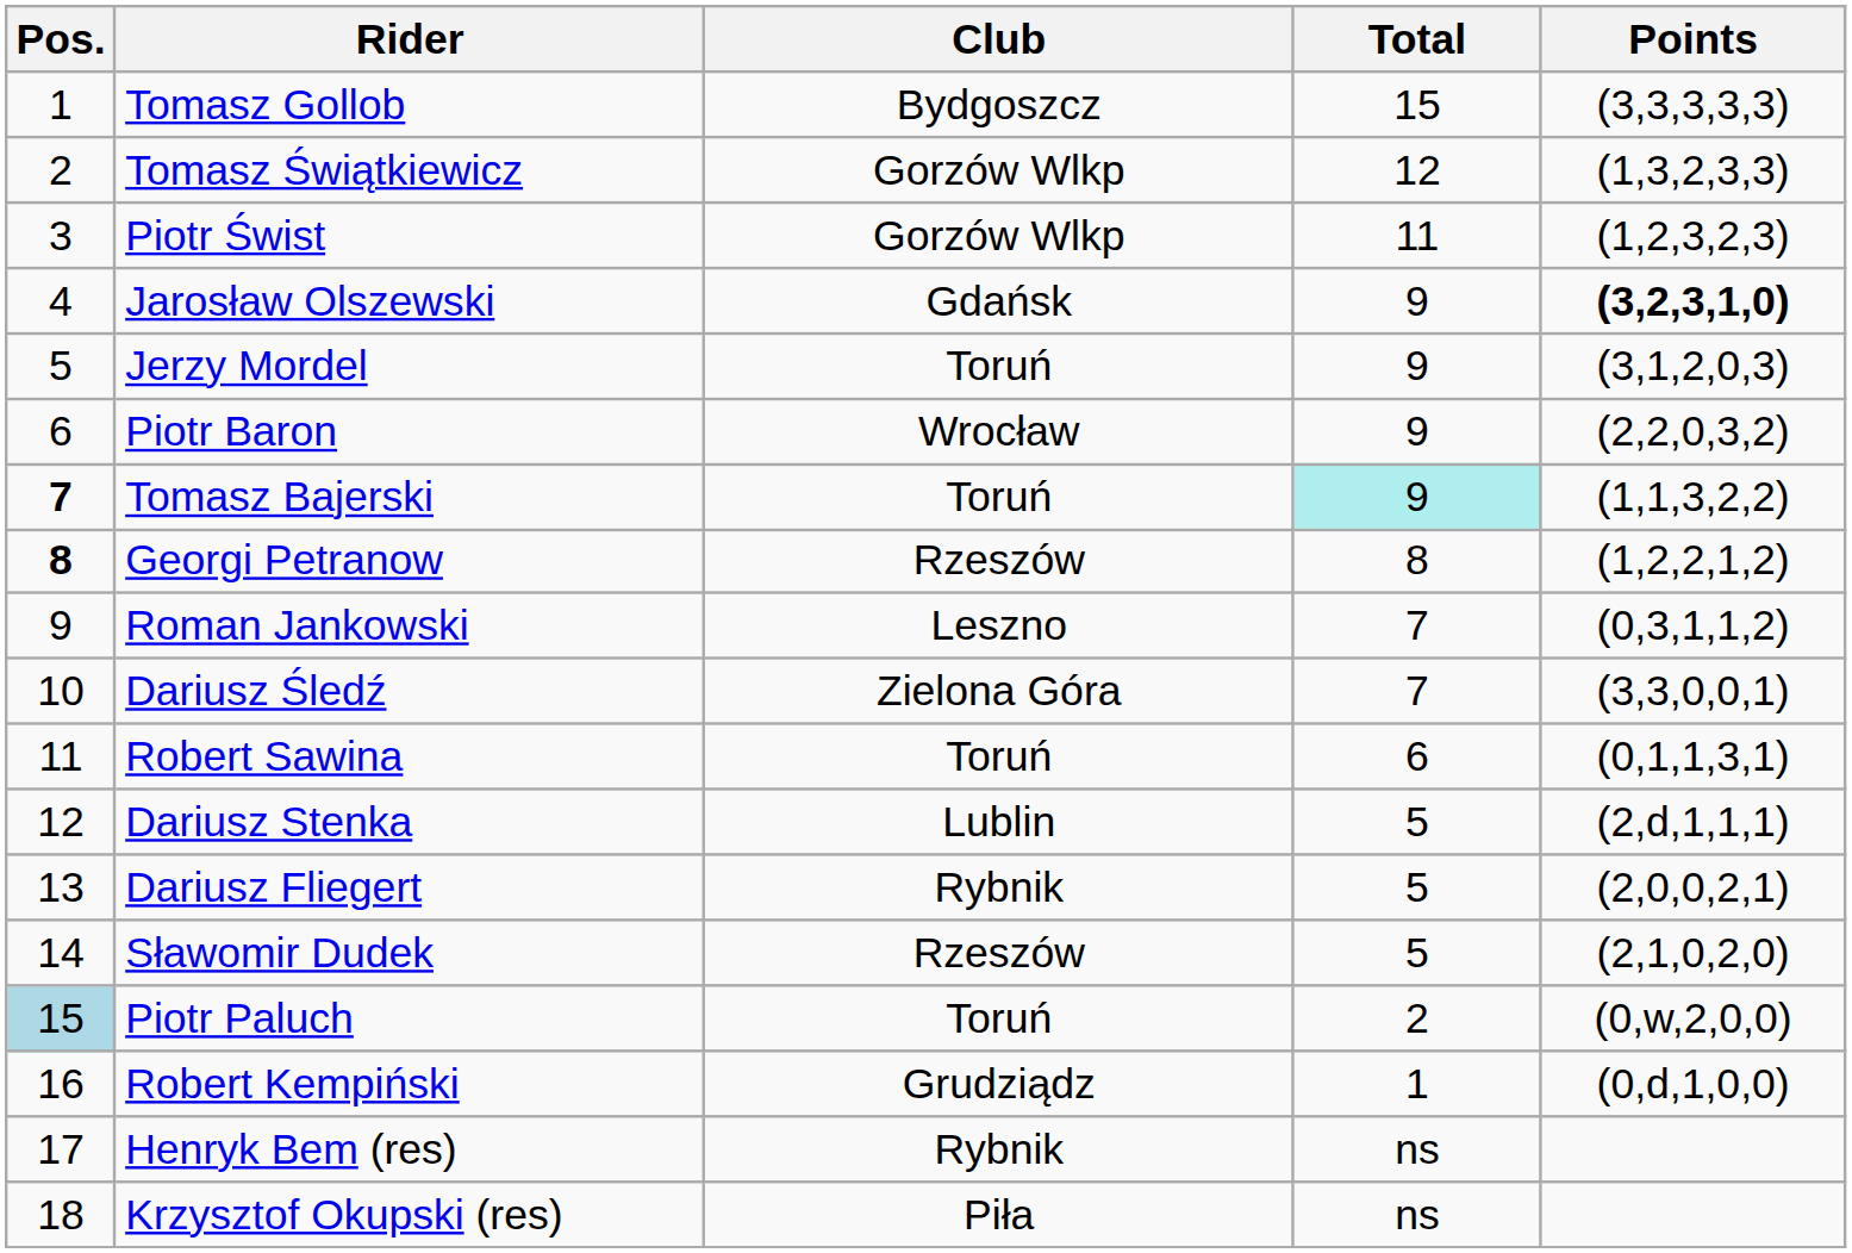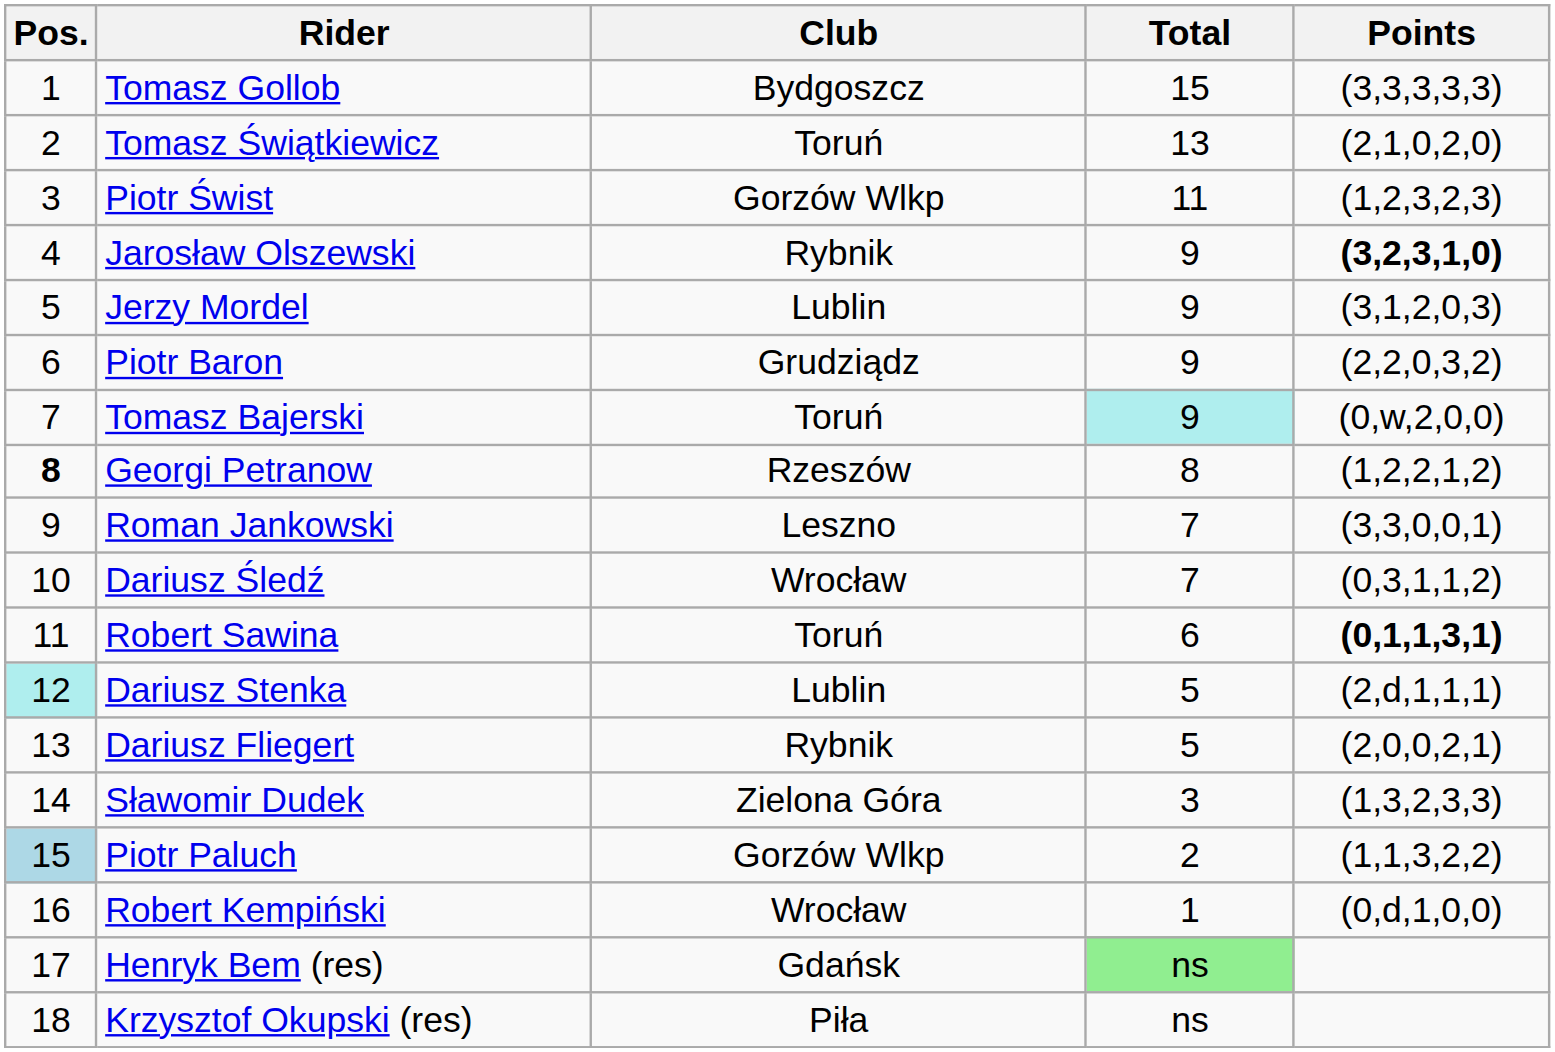 <table class=wikitable style="font-size:93%;">
 <tr>
 <th width=25px>Pos.</th>
 <th width=200px>Rider</th>
 <th width=200px>Club</th>
 <th width=80px>Total</th>
 <th width=100px>Points</th>
 </tr>
 <tr align=center>
 <td>1</td>
 <td align=left><a href='#'>Tomasz Gollob</a></td>
 <td>Bydgoszcz</td>
 <td>15</td>
 <td>(3,3,3,3,3)</td>
 </tr>
 <tr align=center>
 <td>2</td>
 <td align=left><a href='#'>Tomasz Świątkiewicz</a></td>
-<td>Gorzów Wlkp</td>
-<td>12</td>
-<td>(1,3,2,3,3)</td>
+<td>Toruń</td>
+<td>13</td>
+<td>(2,1,0,2,0)</td>
 </tr>
 <tr align=center>
 <td>3</td>
 <td align=left><a href='#'>Piotr Świst</a></td>
 <td>Gorzów Wlkp</td>
 <td>11</td>
 <td>(1,2,3,2,3)</td>
 </tr>
 <tr align=center>
 <td>4</td>
 <td align=left><a href='#'>Jarosław Olszewski</a></td>
-<td>Gdańsk</td>
+<td>Rybnik</td>
 <td>9</td>
 <td><strong>(3,2,3,1,0)</strong></td>
 </tr>
 <tr align=center>
 <td>5</td>
 <td align=left><a href='#'>Jerzy Mordel</a></td>
-<td>Toruń</td>
+<td>Lublin</td>
 <td>9</td>
 <td>(3,1,2,0,3)</td>
 </tr>
 <tr align=center>
 <td>6</td>
 <td align=left><a href='#'>Piotr Baron</a></td>
-<td>Wrocław</td>
+<td>Grudziądz</td>
 <td>9</td>
 <td>(2,2,0,3,2)</td>
 </tr>
 <tr align=center>
-<td><strong>7</strong></td>
+<td>7</td>
 <td align=left><a href='#'>Tomasz Bajerski</a></td>
 <td>Toruń</td>
 <td style="background: paleturquoise;">9</td>
-<td>(1,1,3,2,2)</td>
+<td>(0,w,2,0,0)</td>
 </tr>
 <tr align=center>
 <td><strong>8</strong></td>
 <td align=left><a href='#'>Georgi Petranow</a></td>
 <td>Rzeszów</td>
 <td>8</td>
 <td>(1,2,2,1,2)</td>
 </tr>
 <tr align=center>
 <td>9</td>
 <td align=left><a href='#'>Roman Jankowski</a></td>
 <td>Leszno</td>
 <td>7</td>
-<td>(0,3,1,1,2)</td>
+<td>(3,3,0,0,1)</td>
 </tr>
 <tr align=center>
 <td>10</td>
 <td align=left><a href='#'>Dariusz Śledź</a></td>
-<td>Zielona Góra</td>
+<td>Wrocław</td>
 <td>7</td>
-<td>(3,3,0,0,1)</td>
+<td>(0,3,1,1,2)</td>
 </tr>
 <tr align=center>
 <td>11</td>
 <td align=left><a href='#'>Robert Sawina</a></td>
 <td>Toruń</td>
 <td>6</td>
-<td>(0,1,1,3,1)</td>
+<td><strong>(0,1,1,3,1)</strong></td>
 </tr>
 <tr align=center>
-<td>12</td>
+<td style="background: paleturquoise;">12</td>
 <td align=left><a href='#'>Dariusz Stenka</a></td>
 <td>Lublin</td>
 <td>5</td>
 <td>(2,d,1,1,1)</td>
 </tr>
 <tr align=center>
 <td>13</td>
 <td align=left><a href='#'>Dariusz Fliegert</a></td>
 <td>Rybnik</td>
 <td>5</td>
 <td>(2,0,0,2,1)</td>
 </tr>
 <tr align=center>
 <td>14</td>
 <td align=left><a href='#'>Sławomir Dudek</a></td>
-<td>Rzeszów</td>
-<td>5</td>
-<td>(2,1,0,2,0)</td>
+<td>Zielona Góra</td>
+<td>3</td>
+<td>(1,3,2,3,3)</td>
 </tr>
 <tr align=center>
 <td style="background: lightblue;">15</td>
 <td align=left><a href='#'>Piotr Paluch</a></td>
-<td>Toruń</td>
+<td>Gorzów Wlkp</td>
 <td>2</td>
-<td>(0,w,2,0,0)</td>
+<td>(1,1,3,2,2)</td>
 </tr>
 <tr align=center>
 <td>16</td>
 <td align=left><a href='#'>Robert Kempiński</a></td>
-<td>Grudziądz</td>
+<td>Wrocław</td>
 <td>1</td>
 <td>(0,d,1,0,0)</td>
 </tr>
 <tr align=center>
 <td>17</td>
 <td align=left><a href='#'>Henryk Bem</a> (res)</td>
-<td>Rybnik</td>
-<td>ns</td>
+<td>Gdańsk</td>
+<td style="background: lightgreen;">ns</td>
 <td></td>
 </tr>
 <tr align=center>
 <td>18</td>
 <td align=left><a href='#'>Krzysztof Okupski</a> (res)</td>
 <td>Piła</td>
 <td>ns</td>
 <td></td>
 </tr>
 </table>
